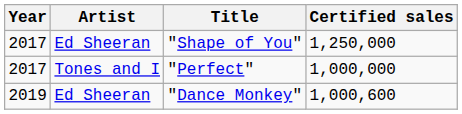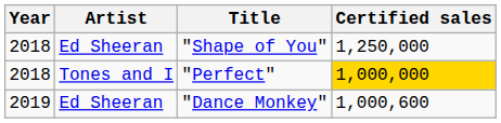 <table class="wikitable">
 <tr>
 <th>Year</th>
 <th>Artist</th>
 <th>Title</th>
 <th>Certified sales</th>
 </tr>
 <tr>
-<td>2017</td>
+<td>2018</td>
 <td><a href='#'>Ed Sheeran</a></td>
 <td>"<a href='#'>Shape of You</a>"</td>
 <td>1,250,000</td>
 </tr>
 <tr>
-<td>2017</td>
+<td>2018</td>
 <td><a href='#'>Tones and I</a></td>
 <td>"<a href='#'>Perfect</a>"</td>
-<td>1,000,000</td>
+<td style="background: gold;">1,000,000</td>
 </tr>
 <tr>
 <td>2019</td>
 <td><a href='#'>Ed Sheeran</a></td>
 <td>"<a href='#'>Dance Monkey</a>"</td>
 <td>1,000,600</td>
 </tr>
 </table>
